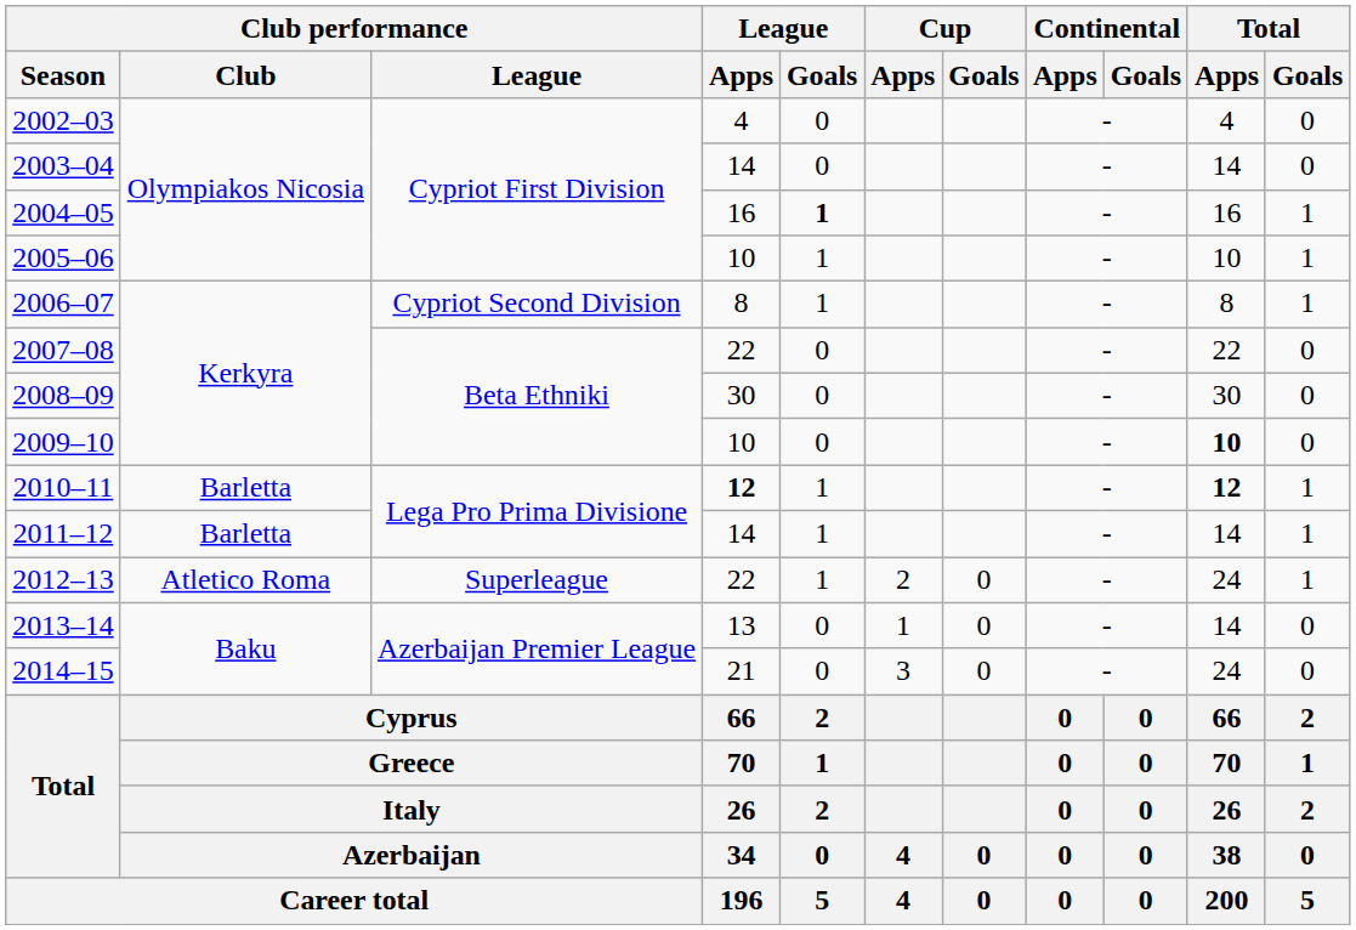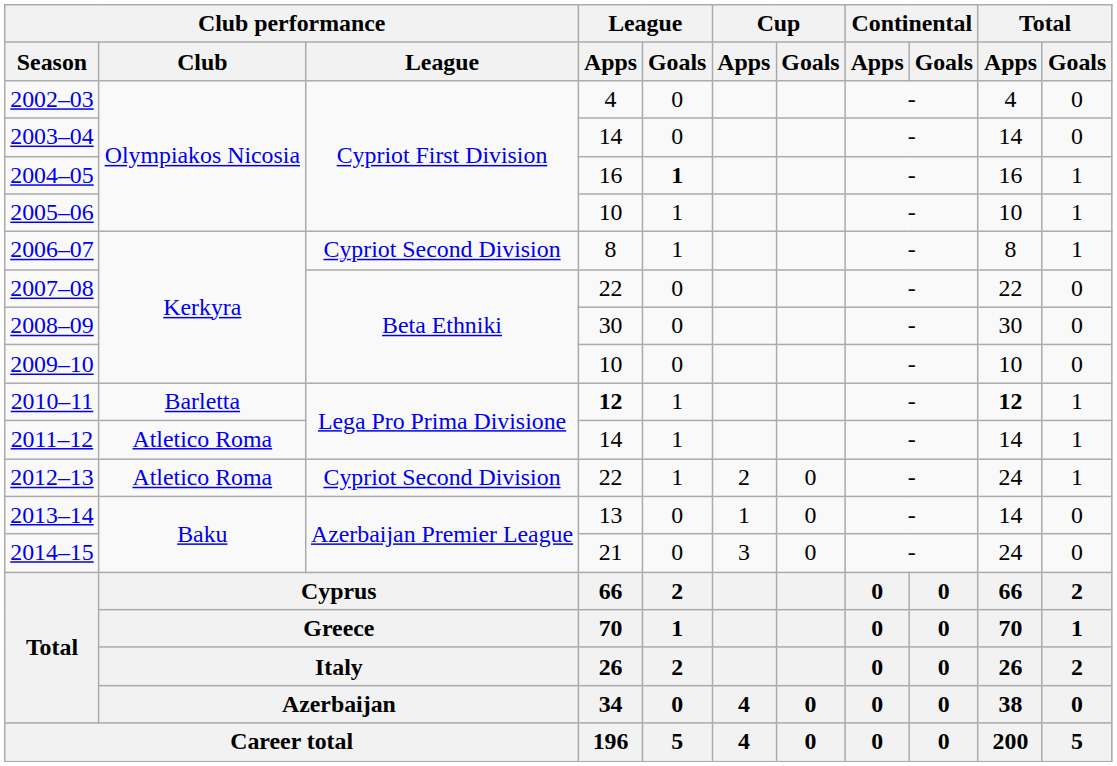 <table class="wikitable" style="text-align:center">
 <tr>
 <th colspan=3>Club performance</th>
 <th colspan=2>League</th>
 <th colspan=2>Cup</th>
 <th colspan=2>Continental</th>
 <th colspan=2>Total</th>
 </tr>
 <tr>
 <th>Season</th>
 <th>Club</th>
 <th>League</th>
 <th>Apps</th>
 <th>Goals</th>
 <th>Apps</th>
 <th>Goals</th>
 <th>Apps</th>
 <th>Goals</th>
 <th>Apps</th>
 <th>Goals</th>
 </tr>
 <tr>
 <td><a href='#'>2002–03</a></td>
 <td rowspan="4"><a href='#'>Olympiakos Nicosia</a></td>
 <td rowspan="4"><a href='#'>Cypriot First Division</a></td>
 <td>4</td>
 <td>0</td>
 <td></td>
 <td></td>
 <td colspan="2">-</td>
 <td>4</td>
 <td>0</td>
 </tr>
 <tr>
 <td><a href='#'>2003–04</a></td>
 <td>14</td>
 <td>0</td>
 <td></td>
 <td></td>
 <td colspan="2">-</td>
 <td>14</td>
 <td>0</td>
 </tr>
 <tr>
 <td><a href='#'>2004–05</a></td>
 <td>16</td>
 <td><strong>1</strong></td>
 <td></td>
 <td></td>
 <td colspan="2">-</td>
 <td>16</td>
 <td>1</td>
 </tr>
 <tr>
 <td><a href='#'>2005–06</a></td>
 <td>10</td>
 <td>1</td>
 <td></td>
 <td></td>
 <td colspan="2">-</td>
 <td>10</td>
 <td>1</td>
 </tr>
 <tr>
 <td><a href='#'>2006–07</a></td>
 <td rowspan="4"><a href='#'>Kerkyra</a></td>
 <td><a href='#'>Cypriot Second Division</a></td>
 <td>8</td>
 <td>1</td>
 <td></td>
 <td></td>
 <td colspan="2">-</td>
 <td>8</td>
 <td>1</td>
 </tr>
 <tr>
 <td><a href='#'>2007–08</a></td>
 <td rowspan="3"><a href='#'>Beta Ethniki</a></td>
 <td>22</td>
 <td>0</td>
 <td></td>
 <td></td>
 <td colspan="2">-</td>
 <td>22</td>
 <td>0</td>
 </tr>
 <tr>
 <td><a href='#'>2008–09</a></td>
 <td>30</td>
 <td>0</td>
 <td></td>
 <td></td>
 <td colspan="2">-</td>
 <td>30</td>
 <td>0</td>
 </tr>
 <tr>
 <td><a href='#'>2009–10</a></td>
 <td>10</td>
 <td>0</td>
 <td></td>
 <td></td>
 <td colspan="2">-</td>
-<td><strong>10</strong></td>
+<td>10</td>
 <td>0</td>
 </tr>
 <tr>
 <td><a href='#'>2010–11</a></td>
 <td><a href='#'>Barletta</a></td>
 <td rowspan="2"><a href='#'>Lega Pro Prima Divisione</a></td>
 <td><strong>12</strong></td>
 <td>1</td>
 <td></td>
 <td></td>
 <td colspan="2">-</td>
 <td><strong>12</strong></td>
 <td>1</td>
 </tr>
 <tr>
 <td><a href='#'>2011–12</a></td>
-<td><a href='#'>Barletta</a></td>
+<td><a href='#'>Atletico Roma</a></td>
 <td>14</td>
 <td>1</td>
 <td></td>
 <td></td>
 <td colspan="2">-</td>
 <td>14</td>
 <td>1</td>
 </tr>
 <tr>
 <td><a href='#'>2012–13</a></td>
 <td><a href='#'>Atletico Roma</a></td>
-<td><a href='#'>Superleague</a></td>
+<td><a href='#'>Cypriot Second Division</a></td>
 <td>22</td>
 <td>1</td>
 <td>2</td>
 <td>0</td>
 <td colspan="2">-</td>
 <td>24</td>
 <td>1</td>
 </tr>
 <tr>
 <td><a href='#'>2013–14</a></td>
 <td rowspan="2"><a href='#'>Baku</a></td>
 <td rowspan="2"><a href='#'>Azerbaijan Premier League</a></td>
 <td>13</td>
 <td>0</td>
 <td>1</td>
 <td>0</td>
 <td colspan="2">-</td>
 <td>14</td>
 <td>0</td>
 </tr>
 <tr>
 <td><a href='#'>2014–15</a></td>
 <td>21</td>
 <td>0</td>
 <td>3</td>
 <td>0</td>
 <td colspan="2">-</td>
 <td>24</td>
 <td>0</td>
 </tr>
 <tr>
 <th rowspan=4>Total</th>
 <th colspan=2>Cyprus</th>
 <th>66</th>
 <th>2</th>
 <th></th>
 <th></th>
 <th>0</th>
 <th>0</th>
 <th>66</th>
 <th>2</th>
 </tr>
 <tr>
 <th colspan=2>Greece</th>
 <th>70</th>
 <th>1</th>
 <th></th>
 <th></th>
 <th>0</th>
 <th>0</th>
 <th>70</th>
 <th>1</th>
 </tr>
 <tr>
 <th colspan=2>Italy</th>
 <th>26</th>
 <th>2</th>
 <th></th>
 <th></th>
 <th>0</th>
 <th>0</th>
 <th>26</th>
 <th>2</th>
 </tr>
 <tr>
 <th colspan=2>Azerbaijan</th>
 <th>34</th>
 <th>0</th>
 <th>4</th>
 <th>0</th>
 <th>0</th>
 <th>0</th>
 <th>38</th>
 <th>0</th>
 </tr>
 <tr>
 <th colspan=3>Career total</th>
 <th>196</th>
 <th>5</th>
 <th>4</th>
 <th>0</th>
 <th>0</th>
 <th>0</th>
 <th>200</th>
 <th>5</th>
 </tr>
 </table>
